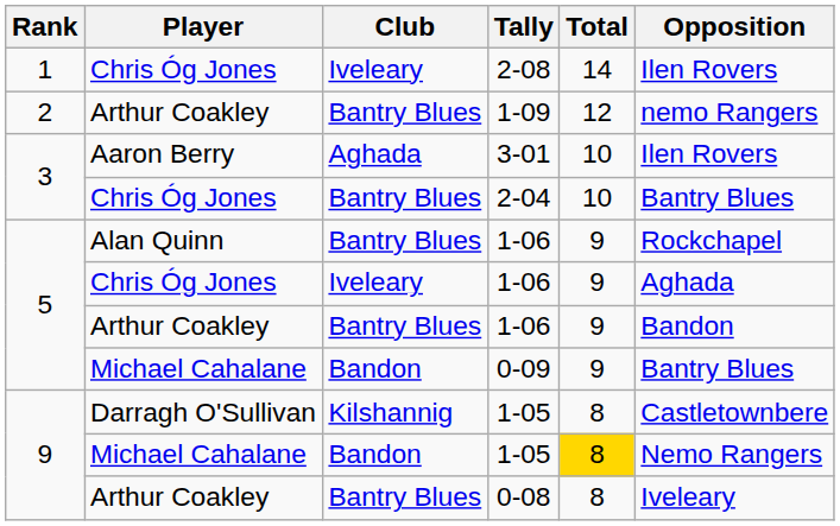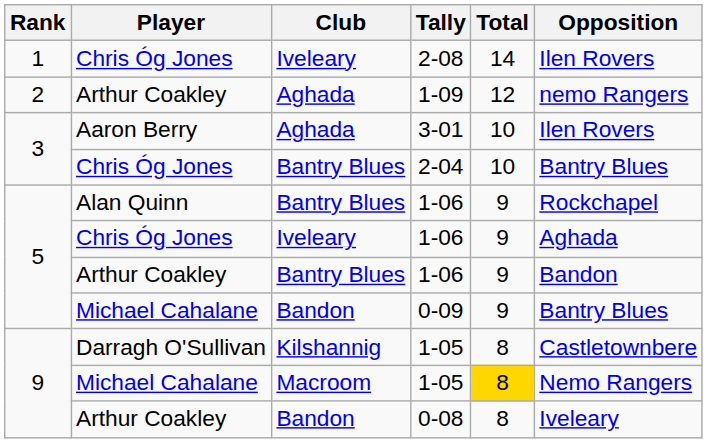 <table class="wikitable">
 <tr>
 <th>Rank</th>
 <th>Player</th>
 <th>Club</th>
 <th>Tally</th>
 <th>Total</th>
 <th>Opposition</th>
 </tr>
 <tr>
 <td rowspan="1" style="text-align:center;">1</td>
 <td><a href='#'>Chris Óg Jones</a></td>
 <td><a href='#'>Iveleary</a></td>
 <td align=center>2-08</td>
 <td align=center>14</td>
 <td><a href='#'>Ilen Rovers</a></td>
 </tr>
 <tr>
 <td rowspan="1" style="text-align:center;">2</td>
 <td>Arthur Coakley</td>
-<td><a href='#'>Bantry Blues</a></td>
+<td><a href='#'>Aghada</a></td>
 <td align=center>1-09</td>
 <td align=center>12</td>
 <td><a href='#'>nemo Rangers</a></td>
 </tr>
 <tr>
 <td rowspan="2" style="text-align:center;">3</td>
 <td>Aaron Berry</td>
 <td><a href='#'>Aghada</a></td>
 <td align=center>3-01</td>
 <td align=center>10</td>
 <td><a href='#'>Ilen Rovers</a></td>
 </tr>
 <tr>
 <td><a href='#'>Chris Óg Jones</a></td>
 <td><a href='#'>Bantry Blues</a></td>
 <td align=center>2-04</td>
 <td align=center>10</td>
 <td><a href='#'>Bantry Blues</a></td>
 </tr>
 <tr>
 <td rowspan="4" style="text-align:center;">5</td>
 <td>Alan Quinn</td>
 <td><a href='#'>Bantry Blues</a></td>
 <td align=center>1-06</td>
 <td align=center>9</td>
 <td><a href='#'>Rockchapel</a></td>
 </tr>
 <tr>
 <td><a href='#'>Chris Óg Jones</a></td>
 <td><a href='#'>Iveleary</a></td>
 <td align=center>1-06</td>
 <td align=center>9</td>
 <td><a href='#'>Aghada</a></td>
 </tr>
 <tr>
 <td>Arthur Coakley</td>
 <td><a href='#'>Bantry Blues</a></td>
 <td align=center>1-06</td>
 <td align=center>9</td>
 <td><a href='#'>Bandon</a></td>
 </tr>
 <tr>
 <td><a href='#'>Michael Cahalane</a></td>
 <td><a href='#'>Bandon</a></td>
 <td align=center>0-09</td>
 <td align=center>9</td>
 <td><a href='#'>Bantry Blues</a></td>
 </tr>
 <tr>
 <td rowspan="3" style="text-align:center;">9</td>
 <td>Darragh O'Sullivan</td>
 <td><a href='#'>Kilshannig</a></td>
 <td align=center>1-05</td>
 <td align=center>8</td>
 <td><a href='#'>Castletownbere</a></td>
 </tr>
 <tr>
 <td><a href='#'>Michael Cahalane</a></td>
-<td><a href='#'>Bandon</a></td>
+<td><a href='#'>Macroom</a></td>
 <td align=center>1-05</td>
 <td align=center style="background: gold;">8</td>
 <td><a href='#'>Nemo Rangers</a></td>
 </tr>
 <tr>
 <td>Arthur Coakley</td>
-<td><a href='#'>Bantry Blues</a></td>
+<td><a href='#'>Bandon</a></td>
 <td align=center>0-08</td>
 <td align=center>8</td>
 <td><a href='#'>Iveleary</a></td>
 </tr>
 </table>
